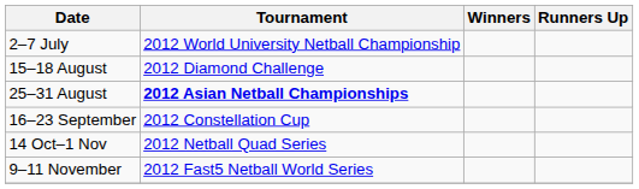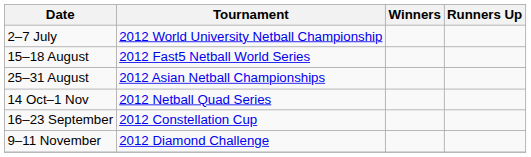 <table class="wikitable collapsible">
 <tr>
 <th>Date</th>
 <th>Tournament</th>
 <th>Winners</th>
 <th>Runners Up</th>
 </tr>
 <tr>
 <td>2–7 July</td>
 <td><a href='#'>2012 World University Netball Championship</a></td>
 <td></td>
 <td></td>
 </tr>
 <tr>
 <td>15–18 August</td>
-<td><a href='#'>2012 Diamond Challenge</a></td>
+<td><a href='#'>2012 Fast5 Netball World Series</a></td>
 <td></td>
 <td></td>
 </tr>
 <tr>
 <td>25–31 August</td>
-<td><strong><a href='#'>2012 Asian Netball Championships</a></strong></td>
+<td><a href='#'>2012 Asian Netball Championships</a></td>
+<td></td>
+<td></td>
+</tr>
+<tr>
+<td>14 Oct–1 Nov</td>
+<td><a href='#'>2012 Netball Quad Series</a></td>
 <td></td>
 <td></td>
 </tr>
 <tr>
 <td>16–23 September</td>
 <td><a href='#'>2012 Constellation Cup</a></td>
 <td></td>
 <td></td>
 </tr>
 <tr>
-<td>14 Oct–1 Nov</td>
-<td><a href='#'>2012 Netball Quad Series</a></td>
-<td></td>
-<td></td>
-</tr>
-<tr>
 <td>9–11 November</td>
-<td><a href='#'>2012 Fast5 Netball World Series</a></td>
+<td><a href='#'>2012 Diamond Challenge</a></td>
 <td></td>
 <td></td>
 </tr>
 <tr>
 </tr>
 </table>
